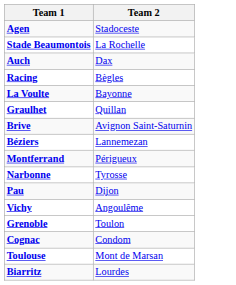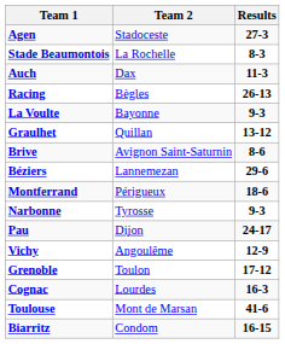 <table class="wikitable">
 <tr>
 <th>Team 1</th>
 <th>Team 2</th>
+<th>Results</th>
 </tr>
 <tr>
 <td><strong><a href='#'>Agen</a></strong></td>
 <td><a href='#'>Stadoceste</a></td>
+<td align="center"><strong>27-3</strong></td>
 </tr>
 <tr bgcolor="white">
 <td><strong><a href='#'>Stade Beaumontois</a> </strong></td>
 <td><a href='#'>La Rochelle</a></td>
+<td align="center"><strong>8-3</strong></td>
 </tr>
 <tr>
 <td><strong><a href='#'>Auch</a></strong></td>
 <td><a href='#'>Dax</a></td>
+<td align="center"><strong>11-3</strong></td>
 </tr>
 <tr bgcolor="white">
 <td><strong><a href='#'>Racing</a></strong></td>
 <td><a href='#'>Bègles</a></td>
+<td align="center"><strong>26-13</strong></td>
 </tr>
 <tr>
 <td><strong><a href='#'>La Voulte</a></strong></td>
 <td><a href='#'>Bayonne</a></td>
+<td align="center"><strong>9-3</strong></td>
 </tr>
 <tr bgcolor="white">
 <td><strong><a href='#'>Graulhet</a></strong></td>
 <td><a href='#'>Quillan</a></td>
+<td align="center"><strong>13-12</strong></td>
 </tr>
 <tr>
 <td><strong><a href='#'>Brive</a></strong></td>
 <td><a href='#'>Avignon Saint-Saturnin</a></td>
+<td align="center"><strong>8-6</strong></td>
 </tr>
 <tr bgcolor="white">
 <td><strong><a href='#'>Béziers</a></strong></td>
 <td><a href='#'>Lannemezan</a></td>
+<td align="center"><strong>29-6</strong></td>
 </tr>
 <tr>
 <td><strong><a href='#'>Montferrand</a></strong></td>
 <td><a href='#'>Périgueux</a></td>
+<td align="center"><strong>18-6</strong></td>
 </tr>
 <tr bgcolor="white">
 <td><strong><a href='#'>Narbonne</a> </strong></td>
 <td><a href='#'>Tyrosse</a></td>
+<td align="center"><strong>9-3</strong></td>
 </tr>
 <tr>
 <td><strong><a href='#'>Pau</a></strong></td>
 <td><a href='#'>Dijon</a></td>
+<td align="center"><strong>24-17</strong></td>
 </tr>
 <tr bgcolor="white">
 <td><strong><a href='#'>Vichy</a></strong></td>
 <td><a href='#'>Angoulême</a></td>
+<td align="center"><strong>12-9</strong></td>
 </tr>
 <tr bgcolor="white">
 <td><strong><a href='#'>Grenoble</a></strong></td>
 <td><a href='#'>Toulon</a></td>
+<td align="center"><strong>17-12</strong></td>
 </tr>
 <tr>
 <td><strong><a href='#'>Cognac</a></strong></td>
-<td><a href='#'>Condom</a></td>
+<td><a href='#'>Lourdes</a></td>
+<td align="center"><strong>16-3</strong></td>
 </tr>
 <tr bgcolor="white">
 <td><strong><a href='#'>Toulouse</a></strong></td>
 <td><a href='#'>Mont de Marsan</a></td>
+<td align="center"><strong>41-6</strong></td>
 </tr>
 <tr>
 <td><strong><a href='#'>Biarritz</a> </strong></td>
-<td><a href='#'>Lourdes</a></td>
+<td><a href='#'>Condom</a></td>
+<td align="center"><strong>16-15</strong></td>
 </tr>
 </table>
